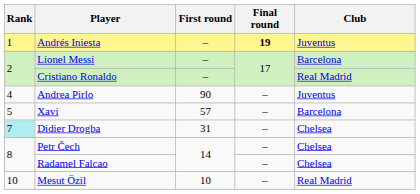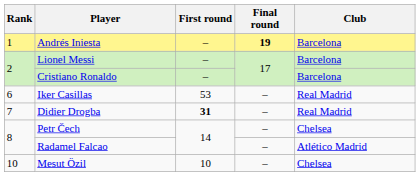 <table class="wikitable">
 <tr>
 <th style="width:25px">Rank</th>
 <th style="width:200px">Player</th>
 <th style="width:80px">First round</th>
 <th style="width:80px">Final round</th>
 <th style="width:170px">Club</th>
 </tr>
 <tr bgcolor="#FFF68F">
 <td>1</td>
 <td> <a href='#'>Andrés Iniesta</a></td>
 <td style="text-align:center">–</td>
 <td style="text-align:center"><strong>19</strong></td>
-<td> <a href='#'>Juventus</a></td>
+<td> <a href='#'>Barcelona</a></td>
 </tr>
 <tr bgcolor="#D0F0C0">
 <td rowspan="2">2</td>
 <td> <a href='#'>Lionel Messi</a></td>
 <td style="text-align:center">–</td>
 <td rowspan="2" style="text-align:center">17</td>
 <td> <a href='#'>Barcelona</a></td>
 </tr>
 <tr bgcolor="#D0F0C0">
 <td> <a href='#'>Cristiano Ronaldo</a></td>
 <td style="text-align:center">–</td>
+<td> <a href='#'>Barcelona</a></td>
+</tr>
+<tr>
+<td>6</td>
+<td> <a href='#'>Iker Casillas</a></td>
+<td style="text-align:center">53</td>
+<td style="text-align:center">–</td>
 <td> <a href='#'>Real Madrid</a></td>
 </tr>
 <tr>
-<td>4</td>
-<td> <a href='#'>Andrea Pirlo</a></td>
-<td style="text-align:center">90</td>
+<td>7</td>
+<td> <a href='#'>Didier Drogba</a></td>
+<td style="text-align:center"><strong>31</strong></td>
 <td style="text-align:center">–</td>
-<td> <a href='#'>Juventus</a></td>
-</tr>
-<tr>
-<td>5</td>
-<td> <a href='#'>Xavi</a></td>
-<td style="text-align:center">57</td>
-<td style="text-align:center">–</td>
-<td> <a href='#'>Barcelona</a></td>
-</tr>
-<tr>
-<td style="background: paleturquoise;">7</td>
-<td> <a href='#'>Didier Drogba</a></td>
-<td style="text-align:center">31</td>
-<td style="text-align:center">–</td>
-<td> <a href='#'>Chelsea</a></td>
+<td> <a href='#'>Real Madrid</a></td>
 </tr>
 <tr>
 <td rowspan="2">8 </td>
 <td> <a href='#'>Petr Čech</a></td>
 <td rowspan="2" style="text-align:center">14</td>
 <td style="text-align:center">–</td>
 <td> <a href='#'>Chelsea</a></td>
 </tr>
 <tr>
 <td> <a href='#'>Radamel Falcao</a></td>
 <td style="text-align:center">–</td>
-<td> <a href='#'>Chelsea</a></td>
+<td> <a href='#'>Atlético Madrid</a></td>
 </tr>
 <tr>
 <td>10</td>
 <td> <a href='#'>Mesut Özil</a></td>
 <td style="text-align:center">10</td>
 <td style="text-align:center">–</td>
-<td> <a href='#'>Real Madrid</a></td>
+<td> <a href='#'>Chelsea</a></td>
 </tr>
 </table>
